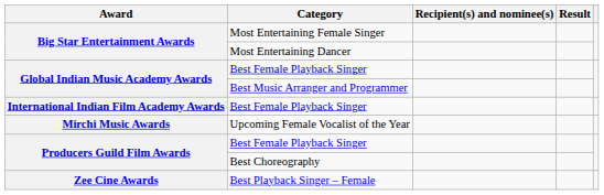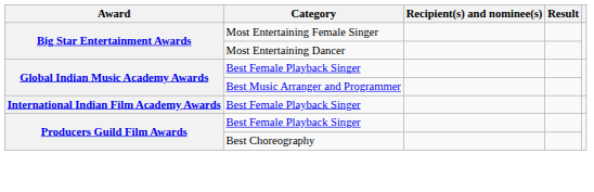 <table class="wikitable plainrowheaders sortable">
 <tr>
 <th scope="col">Award</th>
 <th scope="col">Category</th>
 <th scope="col">Recipient(s) and nominee(s)</th>
 <th scope="col">Result</th>
 <th scope="col" class="unsortable"></th>
 </tr>
 <tr>
 <th scope="row" rowspan="2"><a href='#'>Big Star Entertainment Awards</a></th>
 <td>Most Entertaining Female Singer</td>
 <td></td>
 <td></td>
 <td style="text-align:center;" rowspan="2"></td>
 </tr>
 <tr>
 <td>Most Entertaining Dancer</td>
 <td></td>
 <td></td>
 </tr>
 <tr>
 <th scope="row" rowspan="2"><a href='#'>Global Indian Music Academy Awards</a></th>
 <td><a href='#'>Best Female Playback Singer</a></td>
 <td></td>
 <td></td>
 <td style="text-align:center;" rowspan="2"></td>
 </tr>
 <tr>
 <td><a href='#'>Best Music Arranger and Programmer</a></td>
 <td></td>
 <td></td>
 </tr>
 <tr>
 <th scope="row"><a href='#'>International Indian Film Academy Awards</a></th>
 <td><a href='#'>Best Female Playback Singer</a></td>
 <td></td>
 <td></td>
 <td style="text-align:center;"></td>
 </tr>
 <tr>
-<th scope="row"><a href='#'>Mirchi Music Awards</a></th>
-<td>Upcoming Female Vocalist of the Year</td>
-<td></td>
-<td></td>
-<td style="text-align:center;"></td>
-</tr>
-<tr>
 <th scope="row" rowspan="2"><a href='#'>Producers Guild Film Awards</a></th>
 <td><a href='#'>Best Female Playback Singer</a></td>
 <td></td>
 <td></td>
 <td style="text-align:center;" rowspan="2"></td>
 </tr>
 <tr>
 <td>Best Choreography</td>
 <td></td>
 <td></td>
 </tr>
-<tr>
-<th scope="row"><a href='#'>Zee Cine Awards</a></th>
-<td><a href='#'>Best Playback Singer – Female</a></td>
-<td></td>
-<td></td>
-<td style="text-align:center;"></td>
-</tr>
 </table>
